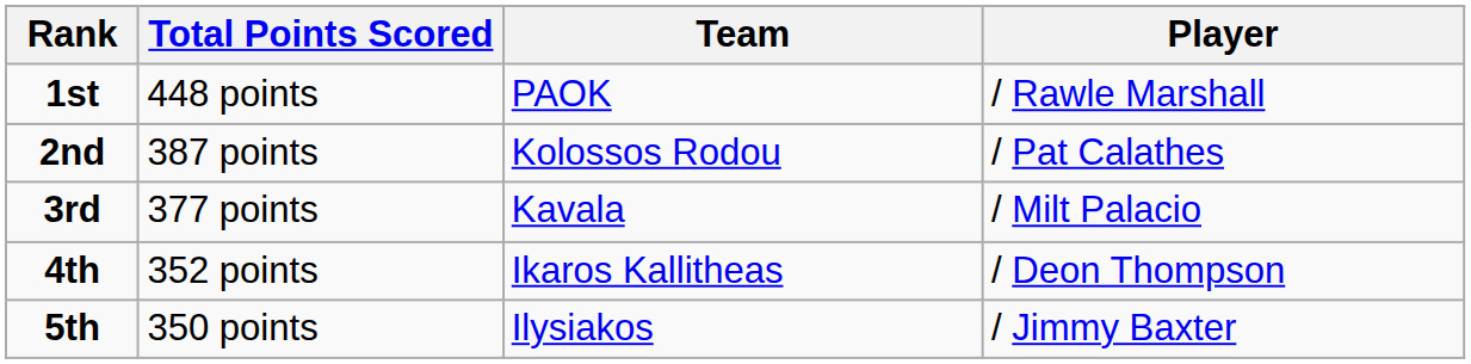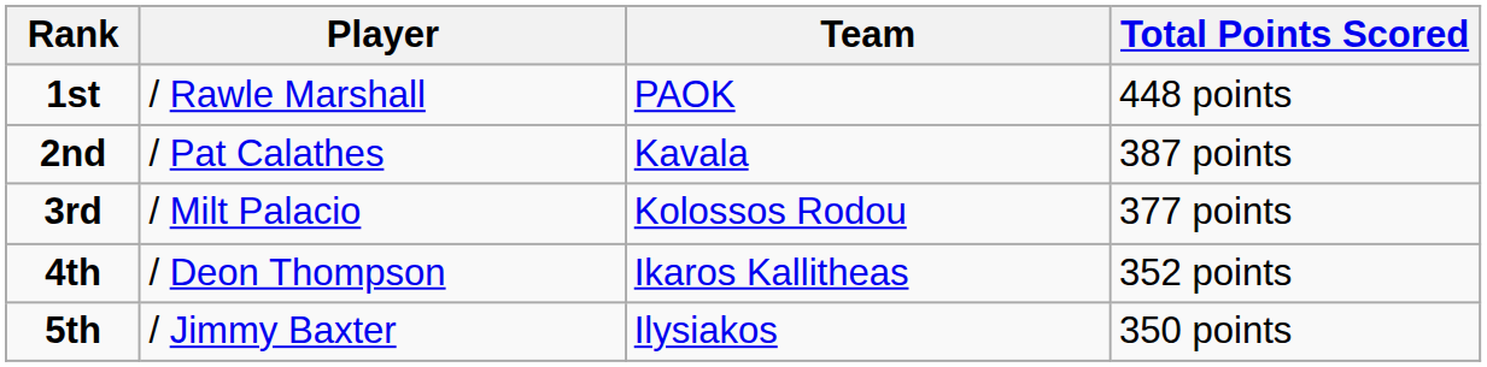 <table class="wikitable sortable">
 <tr>
 <th style="width:50px;">Rank</th>
+<th style="width:200px;">Player</th>
+<th style="width:200px;">Team</th>
 <th style="width:150px;"><a href='#'>Total Points Scored</a></th>
-<th style="width:200px;">Team</th>
-<th style="width:200px;">Player</th>
 </tr>
 <tr>
 <td style="text-align:center;"><strong>1st</strong></td>
+<td>/ <a href='#'>Rawle Marshall</a></td>
+<td><a href='#'>PAOK</a></td>
 <td>448 points</td>
-<td><a href='#'>PAOK</a></td>
-<td>/ <a href='#'>Rawle Marshall</a></td>
 </tr>
 <tr>
 <td style="text-align:center;"><strong>2nd</strong></td>
+<td>/ <a href='#'>Pat Calathes</a></td>
+<td><a href='#'>Kavala</a></td>
 <td>387 points</td>
-<td><a href='#'>Kolossos Rodou</a></td>
-<td>/ <a href='#'>Pat Calathes</a></td>
 </tr>
 <tr>
 <td style="text-align:center;"><strong>3rd</strong></td>
+<td>/ <a href='#'>Milt Palacio</a></td>
+<td><a href='#'>Kolossos Rodou</a></td>
 <td>377 points</td>
-<td><a href='#'>Kavala</a></td>
-<td>/ <a href='#'>Milt Palacio</a></td>
 </tr>
 <tr>
 <td style="text-align:center;"><strong>4th</strong></td>
+<td>/ <a href='#'>Deon Thompson</a></td>
+<td><a href='#'>Ikaros Kallitheas</a></td>
 <td>352 points</td>
-<td><a href='#'>Ikaros Kallitheas</a></td>
-<td>/ <a href='#'>Deon Thompson</a></td>
 </tr>
 <tr>
 <td style="text-align:center;"><strong>5th</strong></td>
+<td>/ <a href='#'>Jimmy Baxter</a></td>
+<td><a href='#'>Ilysiakos</a></td>
 <td>350 points</td>
-<td><a href='#'>Ilysiakos</a></td>
-<td>/ <a href='#'>Jimmy Baxter</a></td>
 </tr>
 </table>
